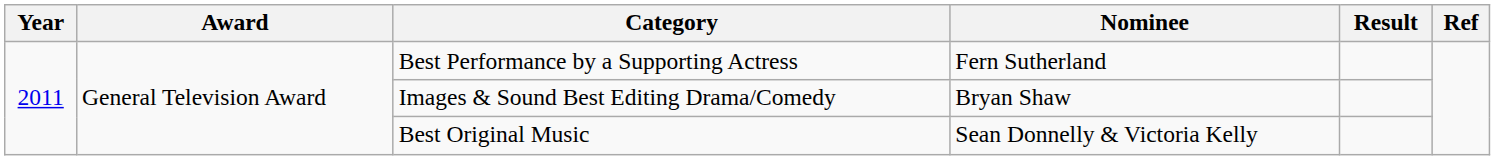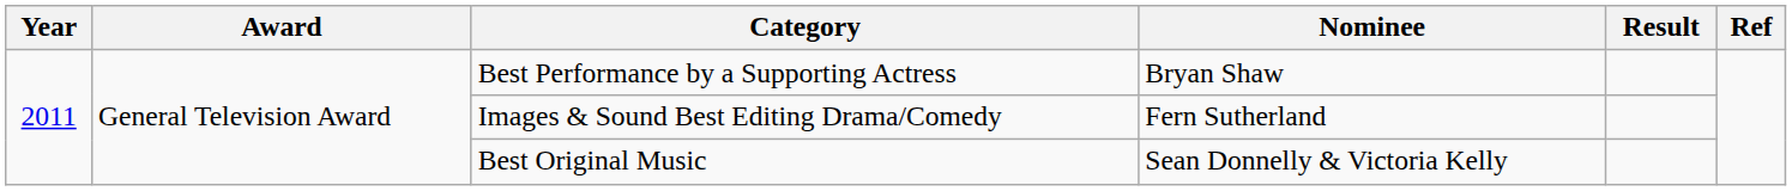 <table class="wikitable" width="80%">
 <tr>
 <th>Year</th>
 <th>Award</th>
 <th>Category</th>
 <th>Nominee</th>
 <th>Result</th>
 <th>Ref</th>
 </tr>
 <tr>
 <td rowspan="3" align="center"><a href='#'>2011</a></td>
 <td rowspan="3">General Television Award</td>
 <td>Best Performance by a Supporting Actress</td>
-<td>Fern Sutherland</td>
+<td>Bryan Shaw</td>
 <td></td>
 <td rowspan="3" align="center"></td>
 </tr>
 <tr>
 <td>Images & Sound Best Editing Drama/Comedy</td>
-<td>Bryan Shaw</td>
+<td>Fern Sutherland</td>
 <td></td>
 </tr>
 <tr>
 <td>Best Original Music</td>
 <td>Sean Donnelly & Victoria Kelly</td>
 <td></td>
 </tr>
 </table>
